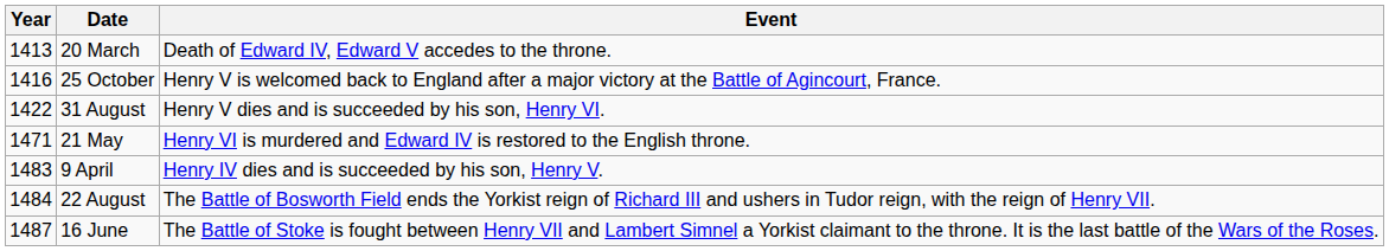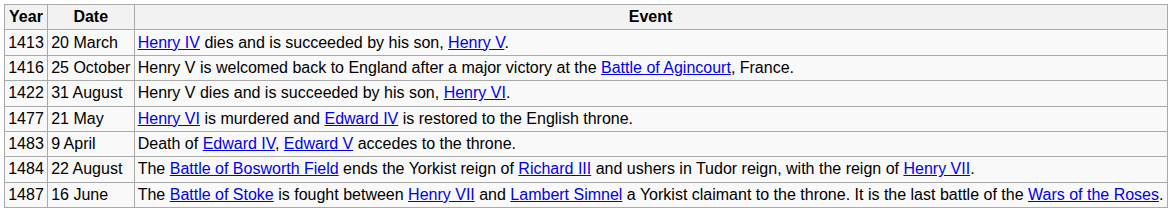 <table class="wikitable">
 <tr>
 <th>Year</th>
 <th>Date</th>
 <th>Event</th>
 </tr>
 <tr>
 <td>1413</td>
 <td>20 March</td>
-<td>Death of <a href='#'>Edward IV</a>, <a href='#'>Edward V</a> accedes to the throne.</td>
+<td><a href='#'>Henry IV</a> dies and is succeeded by his son, <a href='#'>Henry V</a>.</td>
 </tr>
 <tr>
 <td>1416</td>
 <td>25 October</td>
 <td>Henry V is welcomed back to England after a major victory at the <a href='#'>Battle of Agincourt</a>, France.</td>
 </tr>
 <tr>
 <td>1422</td>
 <td>31 August</td>
 <td>Henry V dies and is succeeded by his son, <a href='#'>Henry VI</a>.</td>
 </tr>
 <tr>
-<td>1471</td>
+<td>1477</td>
 <td>21 May</td>
 <td><a href='#'>Henry VI</a> is murdered and <a href='#'>Edward IV</a> is restored to the English throne.</td>
 </tr>
 <tr>
 <td>1483</td>
 <td>9 April</td>
-<td><a href='#'>Henry IV</a> dies and is succeeded by his son, <a href='#'>Henry V</a>.</td>
+<td>Death of <a href='#'>Edward IV</a>, <a href='#'>Edward V</a> accedes to the throne.</td>
 </tr>
 <tr>
 <td>1484</td>
 <td>22 August</td>
 <td>The <a href='#'>Battle of Bosworth Field</a> ends the Yorkist reign of <a href='#'>Richard III</a> and ushers in Tudor reign, with the reign of <a href='#'>Henry VII</a>.</td>
 </tr>
 <tr>
 <td>1487</td>
 <td>16 June</td>
 <td>The <a href='#'>Battle of Stoke</a> is fought between <a href='#'>Henry VII</a> and <a href='#'>Lambert Simnel</a> a Yorkist claimant to the throne. It is the last battle of the <a href='#'>Wars of the Roses</a>.</td>
 </tr>
 </table>
